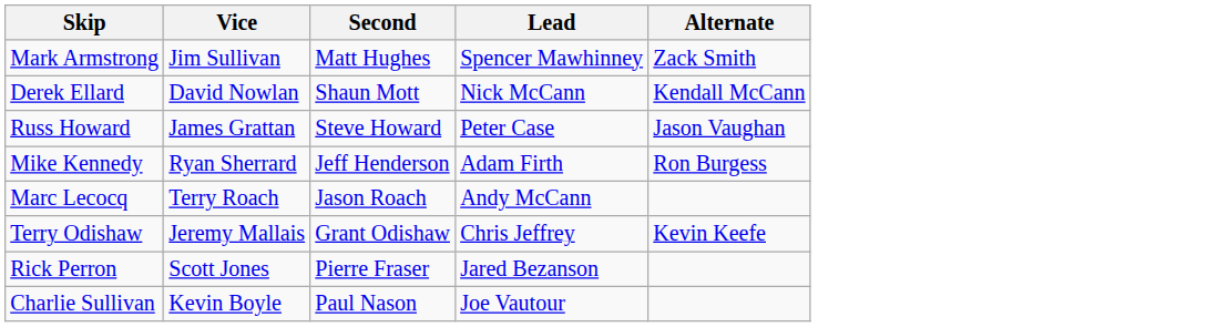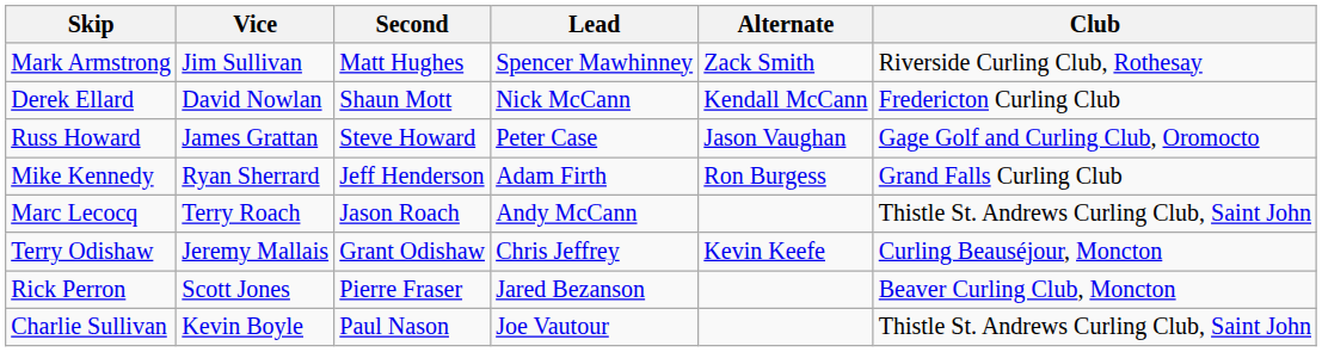 <table class="wikitable">
 <tr>
 <th>Skip</th>
 <th>Vice</th>
 <th>Second</th>
 <th>Lead</th>
 <th>Alternate</th>
+<th>Club</th>
 </tr>
 <tr>
 <td><a href='#'>Mark Armstrong</a></td>
 <td><a href='#'>Jim Sullivan</a></td>
 <td><a href='#'>Matt Hughes</a></td>
 <td><a href='#'>Spencer Mawhinney</a></td>
 <td><a href='#'>Zack Smith</a></td>
+<td>Riverside Curling Club, <a href='#'>Rothesay</a></td>
 </tr>
 <tr>
 <td><a href='#'>Derek Ellard</a></td>
 <td><a href='#'>David Nowlan</a></td>
 <td><a href='#'>Shaun Mott</a></td>
 <td><a href='#'>Nick McCann</a></td>
 <td><a href='#'>Kendall McCann</a></td>
+<td><a href='#'>Fredericton</a> Curling Club</td>
 </tr>
 <tr>
 <td><a href='#'>Russ Howard</a></td>
 <td><a href='#'>James Grattan</a></td>
 <td><a href='#'>Steve Howard</a></td>
 <td><a href='#'>Peter Case</a></td>
 <td><a href='#'>Jason Vaughan</a></td>
+<td><a href='#'>Gage Golf and Curling Club</a>, <a href='#'>Oromocto</a></td>
 </tr>
 <tr>
 <td><a href='#'>Mike Kennedy</a></td>
 <td><a href='#'>Ryan Sherrard</a></td>
 <td><a href='#'>Jeff Henderson</a></td>
 <td><a href='#'>Adam Firth</a></td>
 <td><a href='#'>Ron Burgess</a></td>
+<td><a href='#'>Grand Falls</a> Curling Club</td>
 </tr>
 <tr>
 <td><a href='#'>Marc Lecocq</a></td>
 <td><a href='#'>Terry Roach</a></td>
 <td><a href='#'>Jason Roach</a></td>
 <td><a href='#'>Andy McCann</a></td>
 <td></td>
+<td>Thistle St. Andrews Curling Club, <a href='#'>Saint John</a></td>
 </tr>
 <tr>
 <td><a href='#'>Terry Odishaw</a></td>
 <td><a href='#'>Jeremy Mallais</a></td>
 <td><a href='#'>Grant Odishaw</a></td>
 <td><a href='#'>Chris Jeffrey</a></td>
 <td><a href='#'>Kevin Keefe</a></td>
+<td><a href='#'>Curling Beauséjour</a>, <a href='#'>Moncton</a></td>
 </tr>
 <tr>
 <td><a href='#'>Rick Perron</a></td>
 <td><a href='#'>Scott Jones</a></td>
 <td><a href='#'>Pierre Fraser</a></td>
 <td><a href='#'>Jared Bezanson</a></td>
 <td></td>
+<td><a href='#'>Beaver Curling Club</a>, <a href='#'>Moncton</a></td>
 </tr>
 <tr>
 <td><a href='#'>Charlie Sullivan</a></td>
 <td><a href='#'>Kevin Boyle</a></td>
 <td><a href='#'>Paul Nason</a></td>
 <td><a href='#'>Joe Vautour</a></td>
 <td></td>
+<td>Thistle St. Andrews Curling Club, <a href='#'>Saint John</a></td>
 </tr>
 </table>
